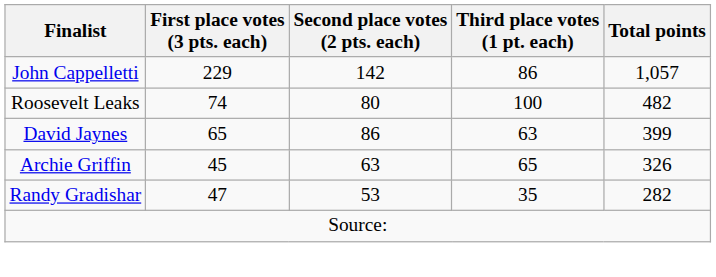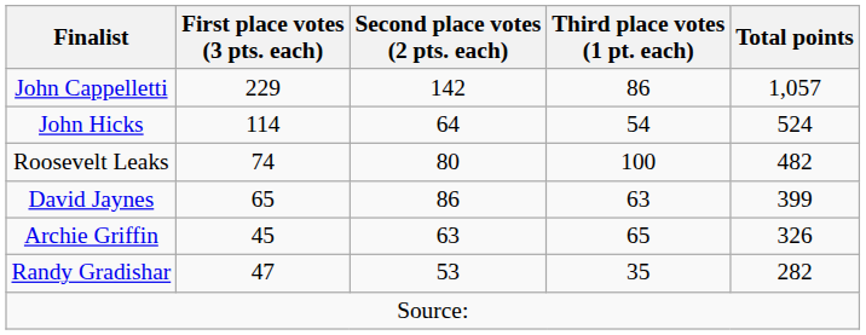 <table class="wikitable" style="text-align:center; margin:1em auto 1em auto;">
 <tr>
 <th>Finalist</th>
 <th>First place votes<br>(3 pts. each)</th>
 <th>Second place votes<br>(2 pts. each)</th>
 <th>Third place votes<br>(1 pt. each)</th>
 <th>Total points</th>
 </tr>
 <tr>
 <td><a href='#'>John Cappelletti</a></td>
 <td>229</td>
 <td>142</td>
 <td>86</td>
 <td>1,057</td>
+</tr>
+<tr>
+<td><a href='#'>John Hicks</a></td>
+<td>114</td>
+<td>64</td>
+<td>54</td>
+<td>524</td>
 </tr>
 <tr>
 <td>Roosevelt Leaks</td>
 <td>74</td>
 <td>80</td>
 <td>100</td>
 <td>482</td>
 </tr>
 <tr>
 <td><a href='#'>David Jaynes</a></td>
 <td>65</td>
 <td>86</td>
 <td>63</td>
 <td>399</td>
 </tr>
 <tr>
 <td><a href='#'>Archie Griffin</a></td>
 <td>45</td>
 <td>63</td>
 <td>65</td>
 <td>326</td>
 </tr>
 <tr>
 <td><a href='#'>Randy Gradishar</a></td>
 <td>47</td>
 <td>53</td>
 <td>35</td>
 <td>282</td>
 </tr>
 <tr>
 <td colspan=5>Source:</td>
 </tr>
 </table>
